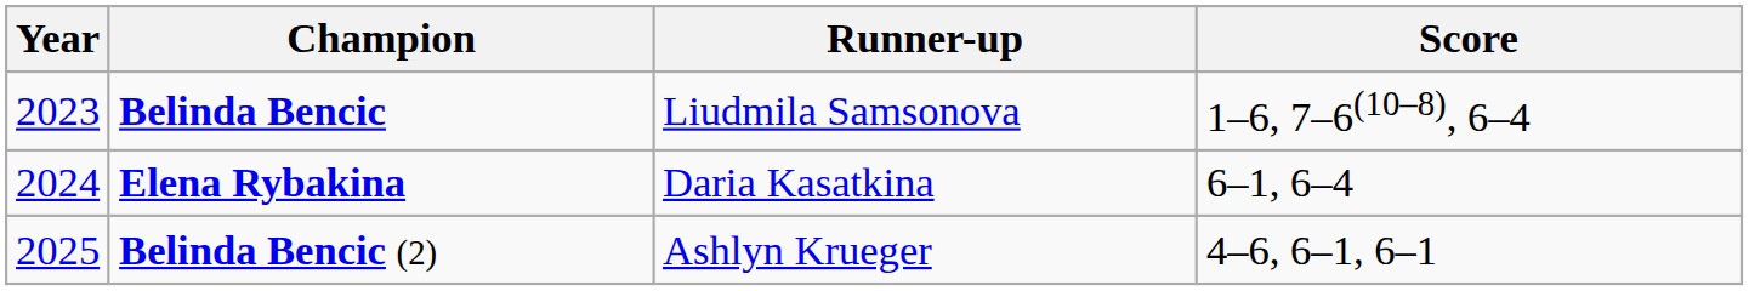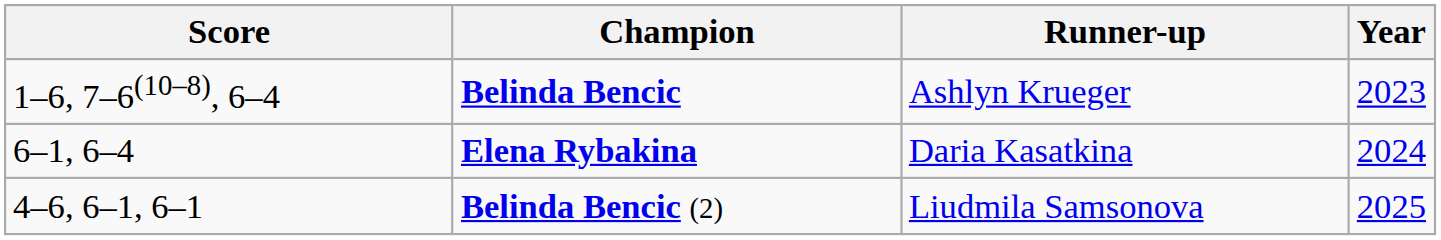 <table class="wikitable">
 <tr>
-<th>Year</th>
+<th width="200">Score</th>
 <th width="200">Champion</th>
 <th width="200">Runner-up</th>
-<th width="200">Score</th>
+<th>Year</th>
 </tr>
 <tr>
+<td>1–6, 7–6<sup>(10–8)</sup>, 6–4</td>
+<td> <strong><a href='#'>Belinda Bencic</a></strong></td>
+<td> <a href='#'>Ashlyn Krueger</a></td>
 <td><a href='#'>2023</a></td>
-<td> <strong><a href='#'>Belinda Bencic</a></strong></td>
-<td> <a href='#'>Liudmila Samsonova</a></td>
-<td>1–6, 7–6<sup>(10–8)</sup>, 6–4</td>
 </tr>
 <tr>
-<td><a href='#'>2024</a></td>
+<td>6–1, 6–4</td>
 <td> <strong><a href='#'>Elena Rybakina</a></strong></td>
 <td> <a href='#'>Daria Kasatkina</a></td>
-<td>6–1, 6–4</td>
+<td><a href='#'>2024</a></td>
 </tr>
 <tr>
+<td>4–6, 6–1, 6–1</td>
+<td> <strong><a href='#'>Belinda Bencic</a></strong> <small>(2)</small></td>
+<td> <a href='#'>Liudmila Samsonova</a></td>
 <td><a href='#'>2025</a></td>
-<td> <strong><a href='#'>Belinda Bencic</a></strong> <small>(2)</small></td>
-<td> <a href='#'>Ashlyn Krueger</a></td>
-<td>4–6, 6–1, 6–1</td>
 </tr>
 </table>
